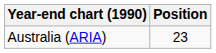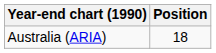 <table class="wikitable">
 <tr>
 <th align="left">Year-end chart (1990)</th>
 <th align="left">Position</th>
 </tr>
 <tr>
 <td align="left">Australia (<a href='#'>ARIA</a>)</td>
-<td style="text-align:center;">23</td>
+<td style="text-align:center;">18</td>
 </tr>
 </table>
